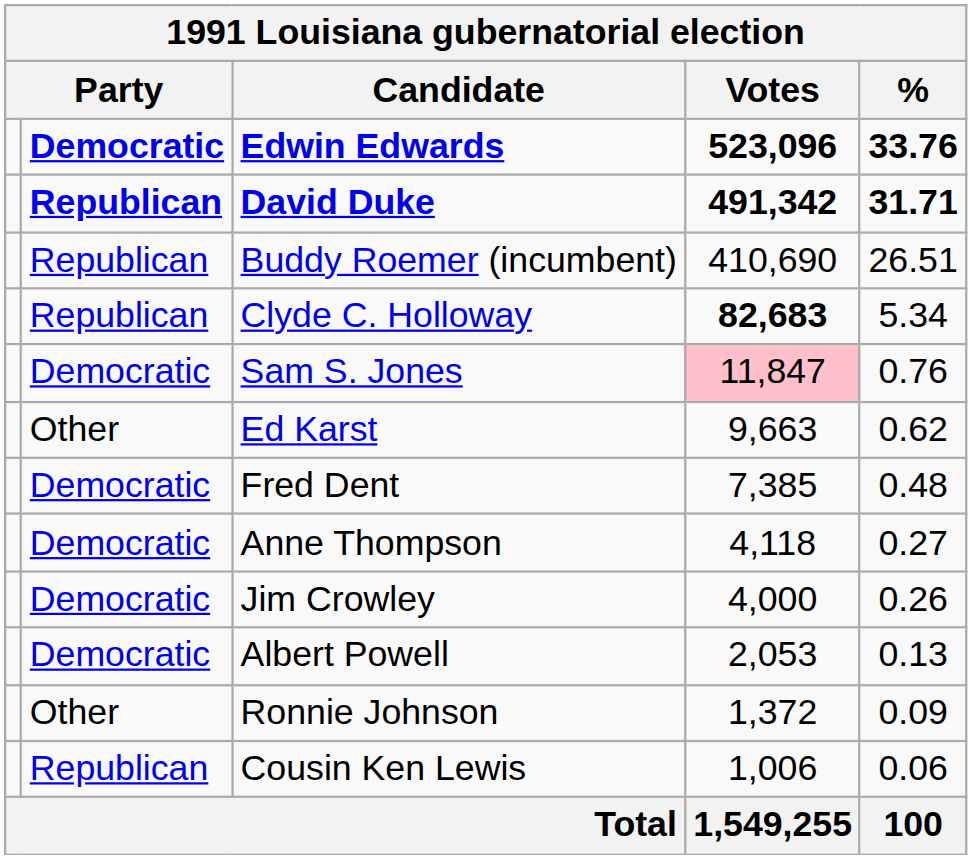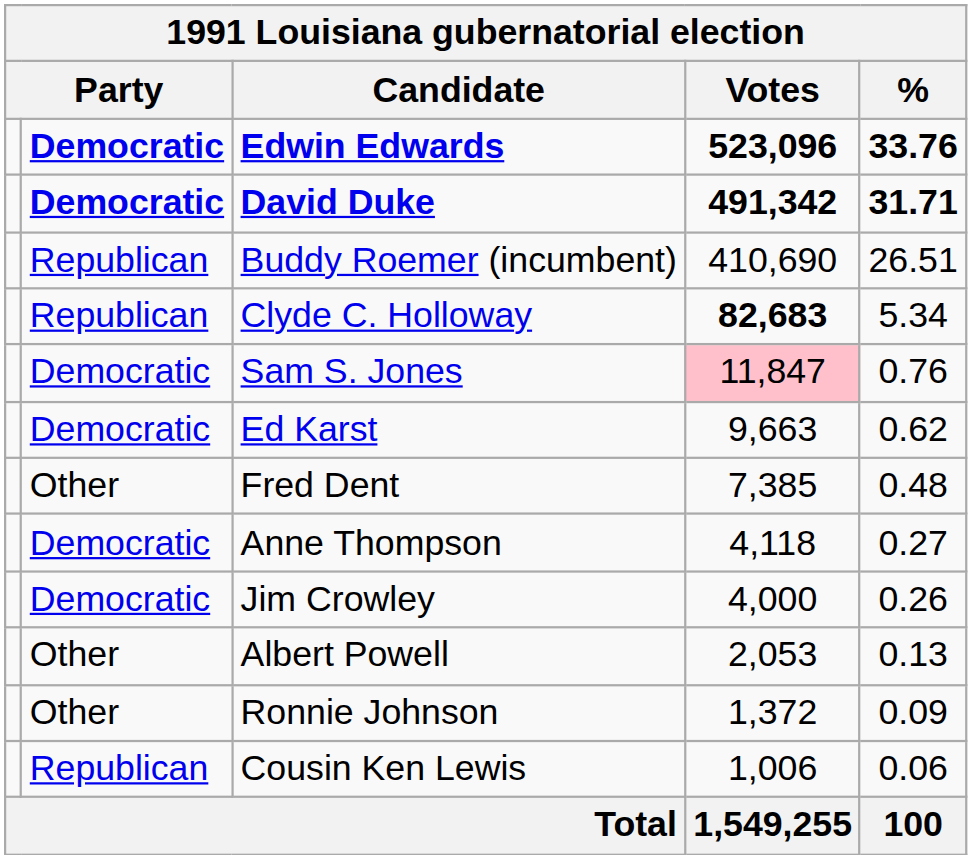 <table class=wikitable>
 <tr>
 <th colspan = 6>1991 Louisiana gubernatorial election</th>
 </tr>
 <tr>
 <th colspan=2>Party</th>
 <th>Candidate</th>
 <th>Votes</th>
 <th>%</th>
 </tr>
 <tr>
 <td></td>
 <td><strong><a href='#'>Democratic</a></strong></td>
 <td><strong><a href='#'>Edwin Edwards</a></strong></td>
 <td align=center><strong>523,096</strong></td>
 <td align=center><strong>33.76</strong></td>
 </tr>
 <tr>
 <td></td>
-<td><strong><a href='#'>Republican</a></strong></td>
+<td><strong><a href='#'>Democratic</a></strong></td>
 <td><strong><a href='#'>David Duke</a></strong></td>
 <td align=center><strong>491,342</strong></td>
 <td align=center><strong>31.71</strong></td>
 </tr>
 <tr>
 <td></td>
 <td><a href='#'>Republican</a></td>
 <td><a href='#'>Buddy Roemer</a> (incumbent)</td>
 <td align=center>410,690</td>
 <td align=center>26.51</td>
 </tr>
 <tr>
 <td></td>
 <td><a href='#'>Republican</a></td>
 <td><a href='#'>Clyde C. Holloway</a></td>
 <td align=center><strong>82,683</strong></td>
 <td align=center>5.34</td>
 </tr>
 <tr>
 <td></td>
 <td><a href='#'>Democratic</a></td>
 <td><a href='#'>Sam S. Jones</a></td>
 <td align=center style="background: pink;">11,847</td>
 <td align=center>0.76</td>
 </tr>
 <tr>
 <td></td>
-<td>Other</td>
+<td><a href='#'>Democratic</a></td>
 <td><a href='#'>Ed Karst</a></td>
 <td align=center>9,663</td>
 <td align=center>0.62</td>
 </tr>
 <tr>
 <td></td>
-<td><a href='#'>Democratic</a></td>
+<td>Other</td>
 <td>Fred Dent</td>
 <td align=center>7,385</td>
 <td align=center>0.48</td>
 </tr>
 <tr>
 <td></td>
 <td><a href='#'>Democratic</a></td>
 <td>Anne Thompson</td>
 <td align=center>4,118</td>
 <td align=center>0.27</td>
 </tr>
 <tr>
 <td></td>
 <td><a href='#'>Democratic</a></td>
 <td>Jim Crowley</td>
 <td align=center>4,000</td>
 <td align=center>0.26</td>
 </tr>
 <tr>
 <td></td>
-<td><a href='#'>Democratic</a></td>
+<td>Other</td>
 <td>Albert Powell</td>
 <td align=center>2,053</td>
 <td align=center>0.13</td>
 </tr>
 <tr>
 <td></td>
 <td>Other</td>
 <td>Ronnie Johnson</td>
 <td align=center>1,372</td>
 <td align=center>0.09</td>
 </tr>
 <tr>
 <td></td>
 <td><a href='#'>Republican</a></td>
 <td>Cousin Ken Lewis</td>
 <td align=center>1,006</td>
 <td align=center>0.06</td>
 </tr>
 <tr>
 <th colspan=3; style="text-align:right;">Total</th>
 <th align=center>1,549,255</th>
 <th align=center>100</th>
 </tr>
 </table>
